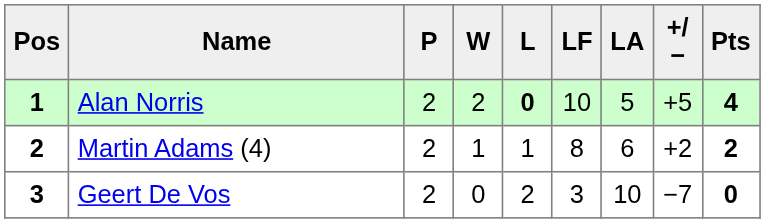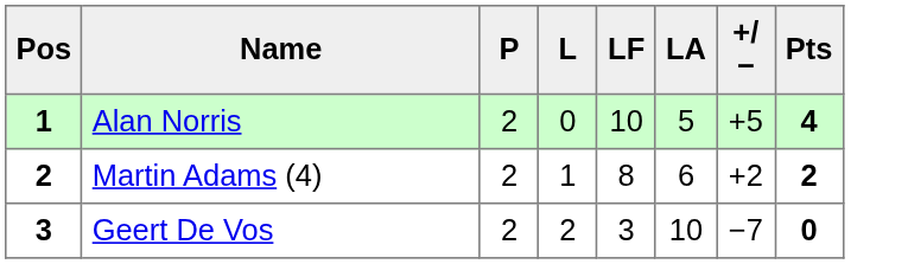 <table style=border-collapse:collapse border=1 cellspacing=0 cellpadding=5>
 <tr align=center bgcolor=#efefef>
 <th width=20>Pos</th>
 <th width=200>Name</th>
 <th width=20>P</th>
-<th width=20>W</th>
 <th width=20>L</th>
 <th width=20>LF</th>
 <th width=20>LA</th>
 <th width=20>+/−</th>
 <th width=20>Pts</th>
 </tr>
 <tr align=center style="background: #ccffcc;">
 <td><strong>1</strong></td>
 <td align="left"> <a href='#'>Alan Norris</a></td>
 <td>2</td>
-<td>2</td>
-<td><strong>0</strong></td>
+<td>0</td>
 <td>10</td>
 <td>5</td>
 <td>+5</td>
 <td><strong>4</strong></td>
 </tr>
 <tr align=center>
 <td><strong>2</strong></td>
 <td align="left"> <a href='#'>Martin Adams</a> (4)</td>
 <td>2</td>
 <td>1</td>
-<td>1</td>
 <td>8</td>
 <td>6</td>
 <td>+2</td>
 <td><strong>2</strong></td>
 </tr>
 <tr align=center>
 <td><strong>3</strong></td>
 <td align="left"> <a href='#'>Geert De Vos</a></td>
 <td>2</td>
-<td>0</td>
 <td>2</td>
 <td>3</td>
 <td>10</td>
 <td>−7</td>
 <td><strong>0</strong></td>
 </tr>
 </table>
